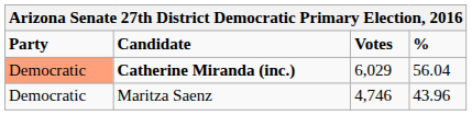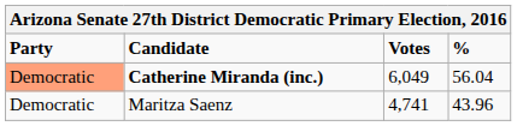 <table class="wikitable">
 <tr>
 <th colspan="4">Arizona Senate 27th District Democratic Primary Election, 2016</th>
 </tr>
 <tr>
 <td><strong>Party</strong></td>
 <td><strong>Candidate</strong></td>
 <td><strong>Votes</strong></td>
 <td><strong>%</strong></td>
 </tr>
 <tr>
 <td style="background: lightsalmon;">Democratic</td>
 <td><strong>Catherine Miranda (inc.)</strong></td>
-<td>6,029</td>
+<td>6,049</td>
 <td>56.04</td>
 </tr>
 <tr>
 <td>Democratic</td>
 <td>Maritza Saenz</td>
-<td>4,746</td>
+<td>4,741</td>
 <td>43.96</td>
 </tr>
 </table>
